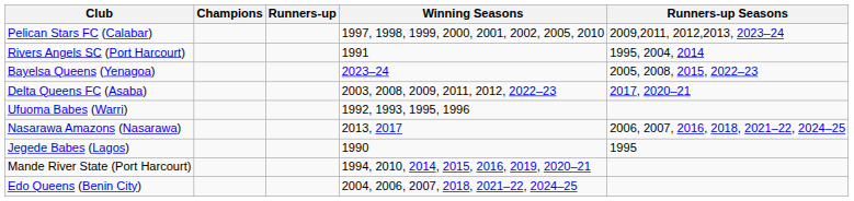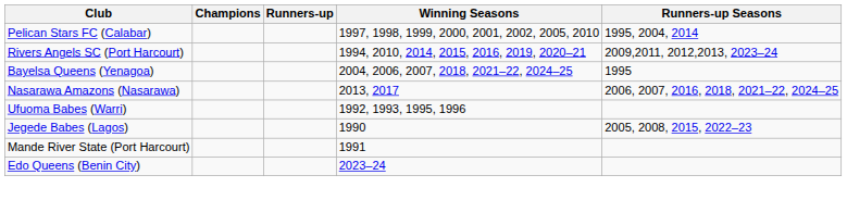 <table class="wikitable">
 <tr>
 <th>Club</th>
 <th>Champions</th>
 <th>Runners-up</th>
 <th>Winning Seasons</th>
 <th>Runners-up Seasons</th>
 </tr>
 <tr>
 <td><a href='#'>Pelican Stars FC</a> (<a href='#'>Calabar</a>)</td>
 <td></td>
 <td></td>
 <td>1997, 1998, 1999, 2000, 2001, 2002, 2005, 2010</td>
-<td>2009,2011, 2012,2013, <a href='#'>2023–24</a></td>
+<td>1995, 2004, <a href='#'>2014</a></td>
 </tr>
 <tr>
 <td><a href='#'>Rivers Angels SC</a> (<a href='#'>Port Harcourt</a>)</td>
 <td></td>
 <td></td>
-<td>1991</td>
-<td>1995, 2004, <a href='#'>2014</a></td>
+<td>1994, 2010, <a href='#'>2014</a>, <a href='#'>2015</a>, <a href='#'>2016</a>, <a href='#'>2019</a>, <a href='#'>2020–21</a></td>
+<td>2009,2011, 2012,2013, <a href='#'>2023–24</a></td>
 </tr>
 <tr>
 <td><a href='#'>Bayelsa Queens</a> (<a href='#'>Yenagoa</a>)</td>
 <td></td>
 <td></td>
-<td><a href='#'>2023–24</a></td>
-<td>2005, 2008, <a href='#'>2015</a>, <a href='#'>2022–23</a></td>
+<td>2004, 2006, 2007, <a href='#'>2018</a>, <a href='#'>2021–22</a>, <a href='#'>2024–25</a></td>
+<td>1995</td>
 </tr>
 <tr>
-<td><a href='#'>Delta Queens FC</a> (<a href='#'>Asaba</a>)</td>
+<td><a href='#'>Nasarawa Amazons</a> (<a href='#'>Nasarawa</a>)</td>
 <td></td>
 <td></td>
-<td>2003, 2008, 2009, 2011, 2012, <a href='#'>2022–23</a></td>
-<td><a href='#'>2017</a>, <a href='#'>2020–21</a></td>
+<td>2013, <a href='#'>2017</a></td>
+<td>2006, 2007, <a href='#'>2016</a>, <a href='#'>2018</a>, <a href='#'>2021–22</a>, <a href='#'>2024–25</a></td>
 </tr>
 <tr>
 <td><a href='#'>Ufuoma Babes</a> (<a href='#'>Warri</a>)</td>
 <td></td>
 <td></td>
 <td>1992, 1993, 1995, 1996</td>
 <td></td>
 </tr>
 <tr>
-<td><a href='#'>Nasarawa Amazons</a> (<a href='#'>Nasarawa</a>)</td>
-<td></td>
-<td></td>
-<td>2013, <a href='#'>2017</a></td>
-<td>2006, 2007, <a href='#'>2016</a>, <a href='#'>2018</a>, <a href='#'>2021–22</a>, <a href='#'>2024–25</a></td>
-</tr>
-<tr>
 <td><a href='#'>Jegede Babes</a> (<a href='#'>Lagos</a>)</td>
 <td></td>
 <td></td>
 <td>1990</td>
-<td>1995</td>
+<td>2005, 2008, <a href='#'>2015</a>, <a href='#'>2022–23</a></td>
 </tr>
 <tr>
 <td>Mande River State (Port Harcourt)</td>
 <td></td>
 <td></td>
-<td>1994, 2010, <a href='#'>2014</a>, <a href='#'>2015</a>, <a href='#'>2016</a>, <a href='#'>2019</a>, <a href='#'>2020–21</a></td>
+<td>1991</td>
 <td></td>
 </tr>
 <tr>
 <td><a href='#'>Edo Queens</a> (<a href='#'>Benin City</a>)</td>
 <td></td>
 <td></td>
-<td>2004, 2006, 2007, <a href='#'>2018</a>, <a href='#'>2021–22</a>, <a href='#'>2024–25</a></td>
+<td><a href='#'>2023–24</a></td>
 <td></td>
 </tr>
 </table>
